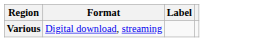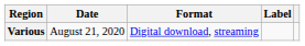 <table class="wikitable plainrowheaders" style="text-align:center">
 <tr>
 <th>Region</th>
+<th>Date</th>
 <th>Format</th>
 <th>Label</th>
 <th></th>
 </tr>
 <tr>
 <th scope="row">Various</th>
+<td>August 21, 2020</td>
 <td><a href='#'>Digital download</a>, <a href='#'>streaming</a></td>
 <td></td>
 <td></td>
 </tr>
 </table>
